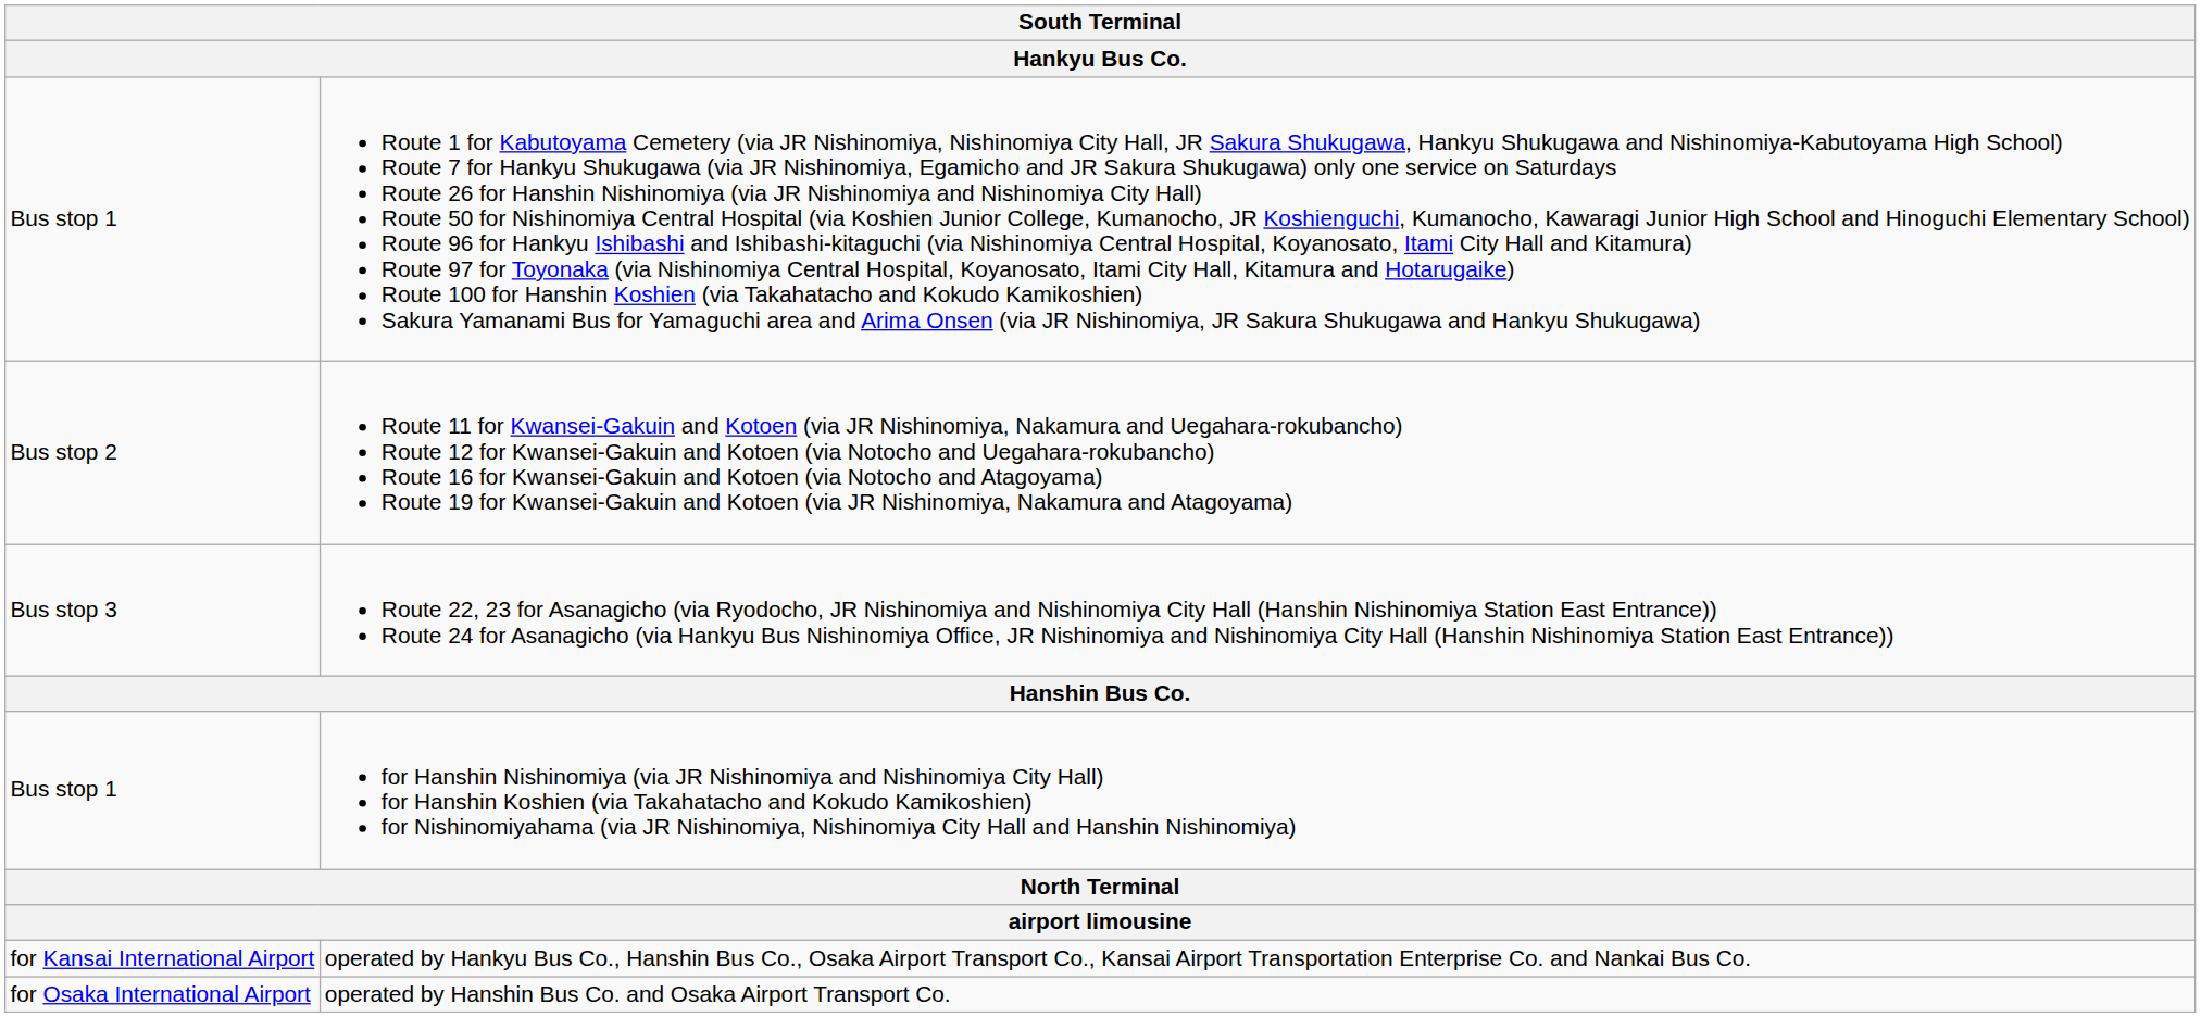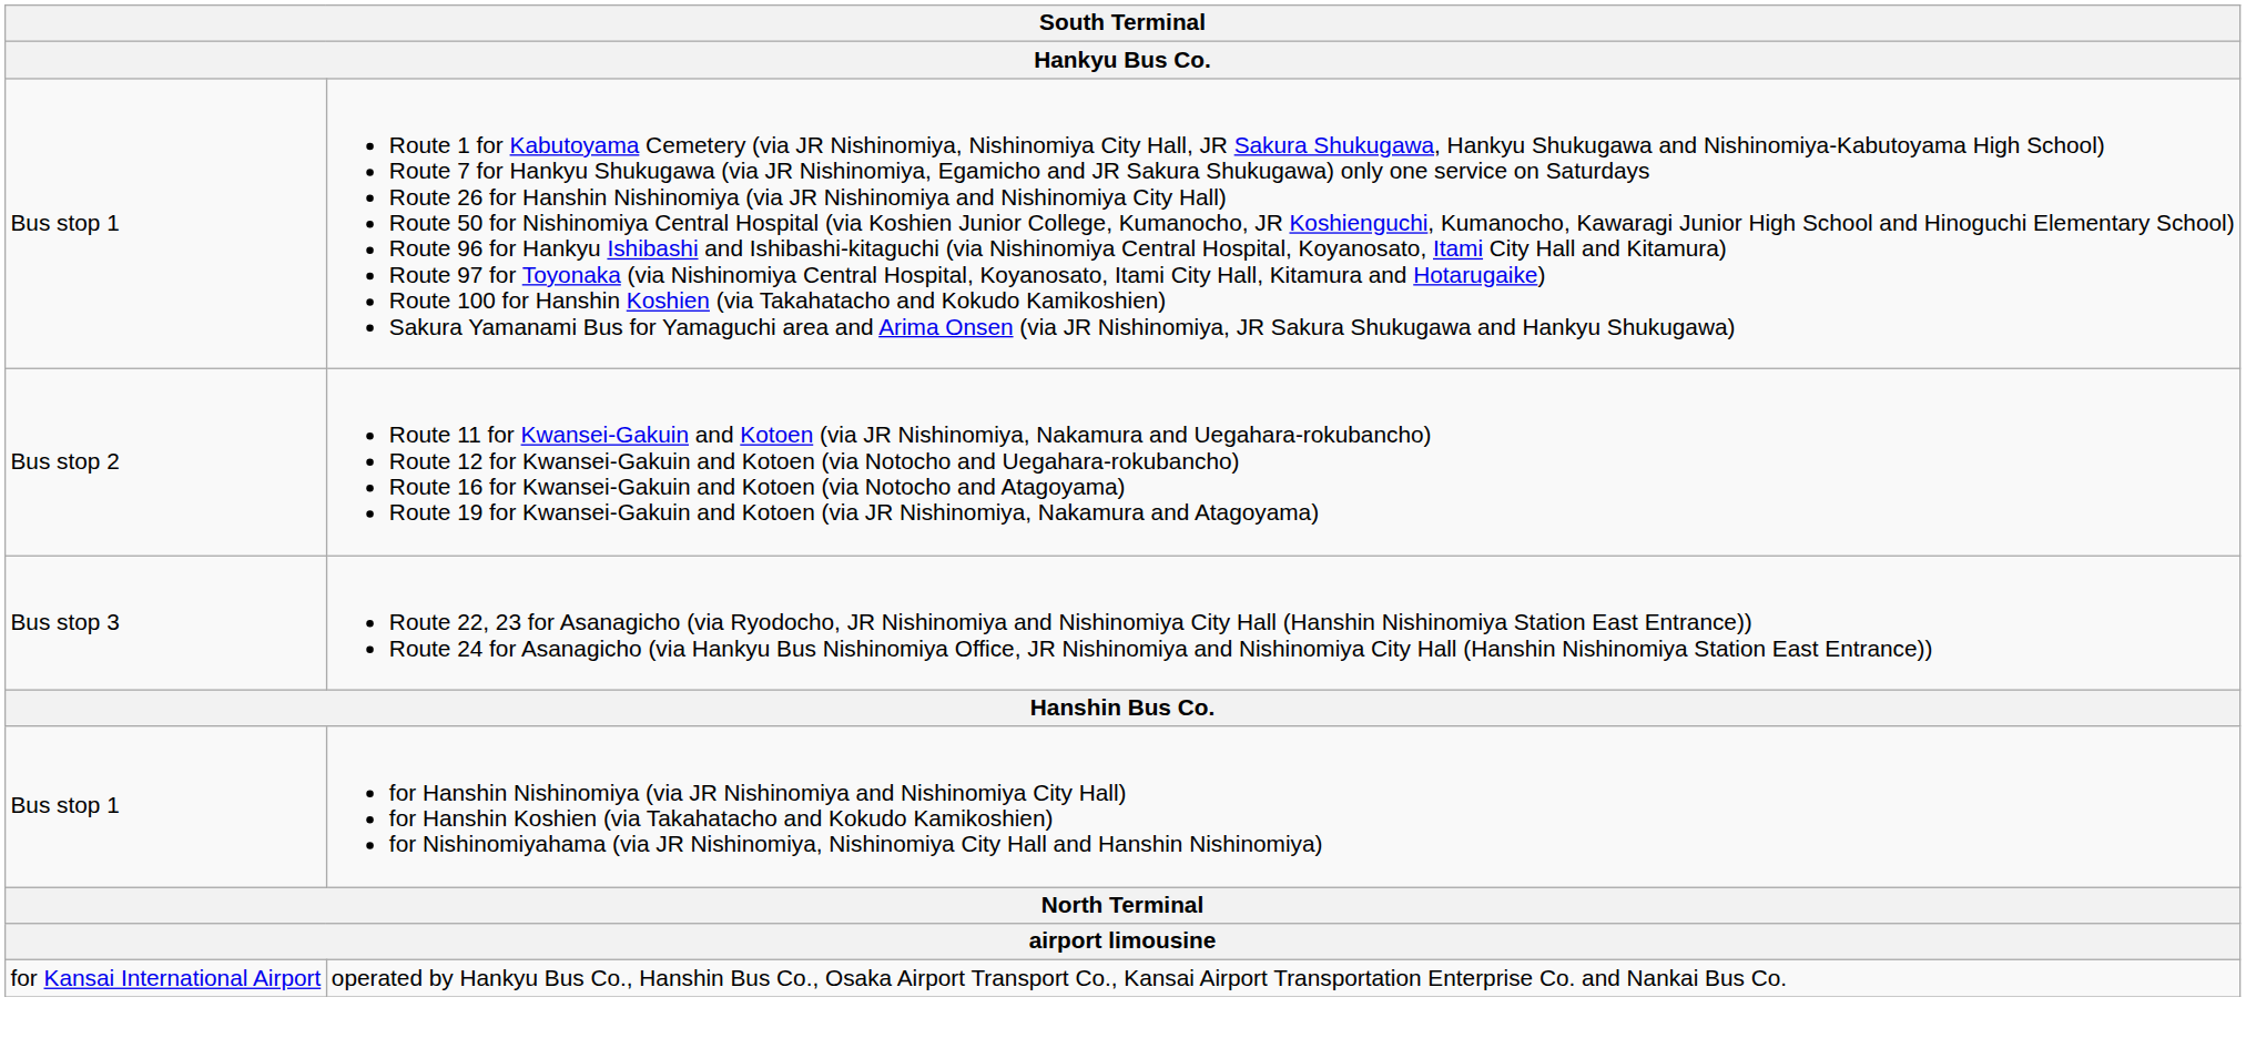 <table border=1 class=wikitable |width=auto>
 <tr>
 <th colspan=2>South Terminal</th>
 </tr>
 <tr>
 <th colspan=2>Hankyu Bus Co.</th>
 </tr>
 <tr>
 <td>Bus stop 1</td>
 <td><br><ul><li>Route 1 for <a href='#'>Kabutoyama</a> Cemetery (via JR Nishinomiya, Nishinomiya City Hall, JR <a href='#'>Sakura Shukugawa</a>, Hankyu Shukugawa and Nishinomiya-Kabutoyama High School)</li><li>Route 7 for Hankyu Shukugawa (via JR Nishinomiya, Egamicho and JR Sakura Shukugawa) only one service on Saturdays</li><li>Route 26 for Hanshin Nishinomiya (via JR Nishinomiya and Nishinomiya City Hall)</li><li>Route 50 for Nishinomiya Central Hospital (via Koshien Junior College, Kumanocho, JR <a href='#'>Koshienguchi</a>, Kumanocho, Kawaragi Junior High School and Hinoguchi Elementary School)</li><li>Route 96 for Hankyu <a href='#'>Ishibashi</a> and Ishibashi-kitaguchi (via Nishinomiya Central Hospital, Koyanosato, <a href='#'>Itami</a> City Hall and Kitamura)</li><li>Route 97 for <a href='#'>Toyonaka</a> (via Nishinomiya Central Hospital, Koyanosato, Itami City Hall, Kitamura and <a href='#'>Hotarugaike</a>)</li><li>Route 100 for Hanshin <a href='#'>Koshien</a> (via Takahatacho and Kokudo Kamikoshien)</li><li>Sakura Yamanami Bus for Yamaguchi area and <a href='#'>Arima Onsen</a> (via JR Nishinomiya, JR Sakura Shukugawa and Hankyu Shukugawa)</li></ul></td>
 </tr>
 <tr>
 <td>Bus stop 2</td>
 <td><br><ul><li>Route 11 for <a href='#'>Kwansei-Gakuin</a> and <a href='#'>Kotoen</a> (via JR Nishinomiya, Nakamura and Uegahara-rokubancho)</li><li>Route 12 for Kwansei-Gakuin and Kotoen (via Notocho and Uegahara-rokubancho)</li><li>Route 16 for Kwansei-Gakuin and Kotoen (via Notocho and Atagoyama)</li><li>Route 19 for Kwansei-Gakuin and Kotoen (via JR Nishinomiya, Nakamura and Atagoyama)</li></ul></td>
 </tr>
 <tr>
 <td>Bus stop 3</td>
 <td><br><ul><li>Route 22, 23 for Asanagicho (via Ryodocho, JR Nishinomiya and Nishinomiya City Hall (Hanshin Nishinomiya Station East Entrance))</li><li>Route 24 for Asanagicho (via Hankyu Bus Nishinomiya Office, JR Nishinomiya and Nishinomiya City Hall (Hanshin Nishinomiya Station East Entrance))</li></ul></td>
 </tr>
 <tr>
 <th colspan=2>Hanshin Bus Co.</th>
 </tr>
 <tr>
 <td>Bus stop 1</td>
 <td><br><ul><li>for Hanshin Nishinomiya (via JR Nishinomiya and Nishinomiya City Hall)</li><li>for Hanshin Koshien (via Takahatacho and Kokudo Kamikoshien)</li><li>for Nishinomiyahama (via JR Nishinomiya, Nishinomiya City Hall and Hanshin Nishinomiya)</li></ul></td>
 </tr>
 <tr>
 <th colspan=2>North Terminal</th>
 </tr>
 <tr>
 <th colspan=2>airport limousine</th>
 </tr>
 <tr>
 <td>for <a href='#'>Kansai International Airport</a></td>
 <td>operated by Hankyu Bus Co., Hanshin Bus Co., Osaka Airport Transport Co., Kansai Airport Transportation Enterprise Co. and Nankai Bus Co.</td>
 </tr>
-<tr>
-<td>for <a href='#'>Osaka International Airport</a></td>
-<td>operated by Hanshin Bus Co. and Osaka Airport Transport Co.</td>
-</tr>
 </table>
